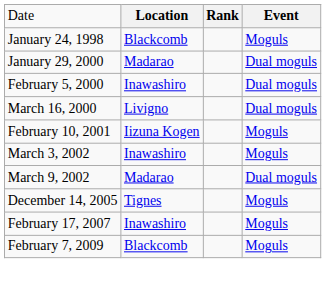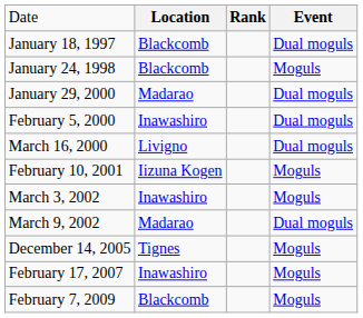 <table class="wikitable sortable" style="font-size:90%" style="text-align:center">
 <tr>
 <td>Date</td>
 <th>Location</th>
 <th>Rank</th>
 <th>Event</th>
+</tr>
+<tr>
+<td>January 18, 1997</td>
+<td><a href='#'>Blackcomb</a></td>
+<td></td>
+<td><a href='#'>Dual moguls</a></td>
 </tr>
 <tr>
 <td>January 24, 1998</td>
 <td><a href='#'>Blackcomb</a></td>
 <td></td>
 <td><a href='#'>Moguls</a></td>
 </tr>
 <tr>
 <td>January 29, 2000</td>
 <td><a href='#'>Madarao</a></td>
 <td></td>
 <td><a href='#'>Dual moguls</a></td>
 </tr>
 <tr>
 <td>February 5, 2000</td>
 <td><a href='#'>Inawashiro</a></td>
 <td></td>
 <td><a href='#'>Dual moguls</a></td>
 </tr>
 <tr>
 <td>March 16, 2000</td>
 <td><a href='#'>Livigno</a></td>
 <td></td>
 <td><a href='#'>Dual moguls</a></td>
 </tr>
 <tr>
 <td>February 10, 2001</td>
 <td><a href='#'>Iizuna Kogen</a></td>
 <td></td>
 <td><a href='#'>Moguls</a></td>
 </tr>
 <tr>
 <td>March 3, 2002</td>
 <td><a href='#'>Inawashiro</a></td>
 <td></td>
 <td><a href='#'>Moguls</a></td>
 </tr>
 <tr>
 <td>March 9, 2002</td>
 <td><a href='#'>Madarao</a></td>
 <td></td>
 <td><a href='#'>Dual moguls</a></td>
 </tr>
 <tr>
 <td>December 14, 2005</td>
 <td><a href='#'>Tignes</a></td>
 <td></td>
 <td><a href='#'>Moguls</a></td>
 </tr>
 <tr>
 <td>February 17, 2007</td>
 <td><a href='#'>Inawashiro</a></td>
 <td></td>
 <td><a href='#'>Moguls</a></td>
 </tr>
 <tr>
 <td>February 7, 2009</td>
 <td><a href='#'>Blackcomb</a></td>
 <td></td>
 <td><a href='#'>Moguls</a></td>
 </tr>
 </table>
